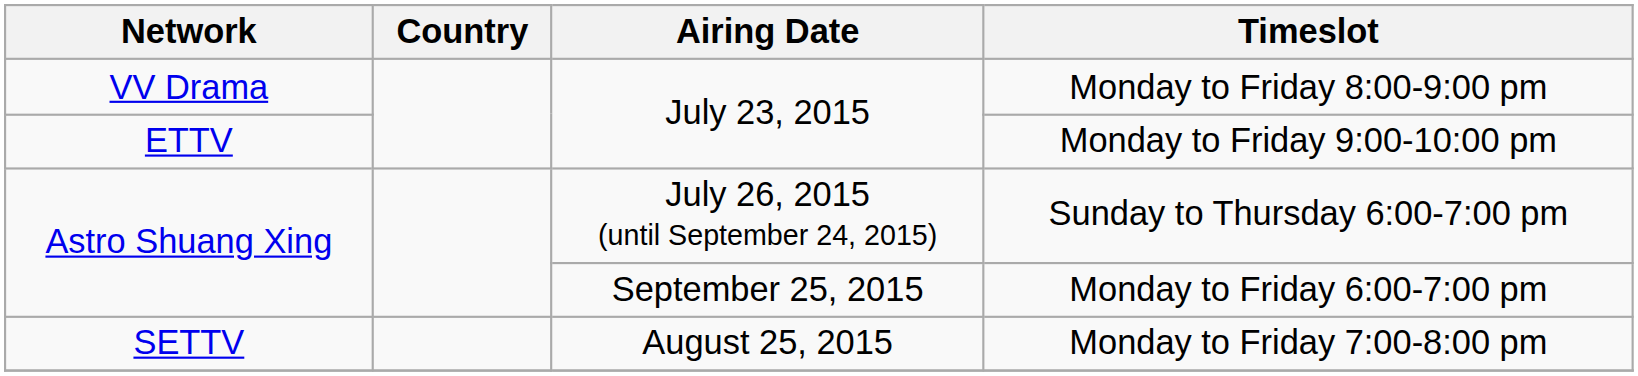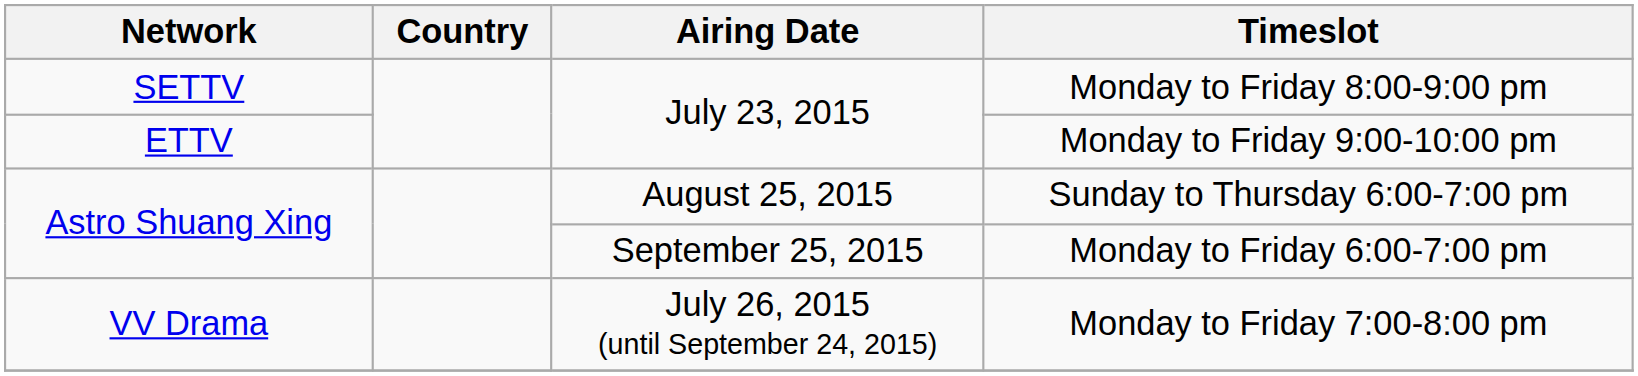 <table class="wikitable" style="text-align:center;width:60%;">
 <tr>
 <th>Network</th>
 <th>Country</th>
 <th>Airing Date</th>
 <th>Timeslot</th>
 </tr>
 <tr>
-<td><a href='#'>VV Drama</a></td>
+<td><a href='#'>SETTV</a></td>
 <td rowspan=2></td>
 <td rowspan=2>July 23, 2015</td>
 <td>Monday to Friday 8:00-9:00 pm</td>
 </tr>
 <tr>
 <td><a href='#'>ETTV</a></td>
 <td>Monday to Friday 9:00-10:00 pm</td>
 </tr>
 <tr>
 <td rowspan=2><a href='#'>Astro Shuang Xing</a></td>
 <td rowspan=2></td>
-<td>July 26, 2015<br><small>(until September 24, 2015)</small></td>
+<td>August 25, 2015</td>
 <td>Sunday to Thursday 6:00-7:00 pm</td>
 </tr>
 <tr>
 <td>September 25, 2015</td>
 <td>Monday to Friday 6:00-7:00 pm</td>
 </tr>
 <tr>
-<td><a href='#'>SETTV</a></td>
+<td><a href='#'>VV Drama</a></td>
 <td></td>
-<td>August 25, 2015</td>
+<td>July 26, 2015<br><small>(until September 24, 2015)</small></td>
 <td>Monday to Friday 7:00-8:00 pm</td>
 </tr>
 <tr>
 </tr>
 </table>
